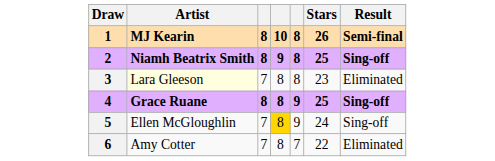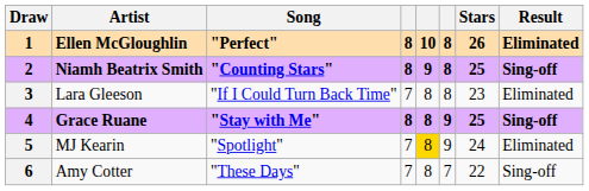 <table class="sortable wikitable plainrowheaders" style="margin: 1em auto 1em auto;">
 <tr>
 <th scope="col">Draw</th>
 <th scope="col">Artist</th>
+<th scope="col">Song </th>
 <th><small></small></th>
 <th><small></small></th>
 <th><small></small></th>
 <th scope="col">Stars</th>
 <th scope="col">Result</th>
 </tr>
 <tr style="font-weight: bold; background: navajowhite;">
 <th scope="row" style="text-align:center; font-weight:bold; background:navajowhite">1</th>
-<td>MJ Kearin</td>
+<td>Ellen McGloughlin</td>
+<td>"Perfect" </td>
 <td align="center">8</td>
 <td align="center">10</td>
 <td align="center">8</td>
 <td align="center">26</td>
-<td>Semi-final</td>
+<td>Eliminated</td>
 </tr>
 <tr style="font-weight: bold; background: #E0B0FF;">
 <th scope="row" style="text-align:center; font-weight:bold; background:#E0B0FF">2</th>
 <td>Niamh Beatrix Smith</td>
+<td>"<a href='#'>Counting Stars</a>" </td>
 <td align="center">8</td>
 <td align="center">9</td>
 <td align="center">8</td>
 <td align="center">25</td>
 <td>Sing-off</td>
 </tr>
 <tr>
 <th scope="row" style="text-align:center;">3</th>
-<td style="background: lightyellow;">Lara Gleeson</td>
+<td>Lara Gleeson</td>
+<td>"<a href='#'>If I Could Turn Back Time</a>" </td>
 <td align="center">7</td>
 <td align="center">8</td>
 <td align="center">8</td>
 <td align="center">23</td>
 <td>Eliminated</td>
 </tr>
 <tr style="font-weight: bold; background: #E0B0FF;">
 <th scope="row" style="text-align:center; background:#E0B0FF"><strong>4</strong></th>
 <td>Grace Ruane</td>
+<td>"<a href='#'>Stay with Me</a>" </td>
 <td align="center">8</td>
 <td align="center">8</td>
 <td align="center">9</td>
 <td align="center">25</td>
 <td>Sing-off</td>
 </tr>
 <tr>
 <th scope="row" style="text-align:center;">5</th>
-<td>Ellen McGloughlin</td>
+<td>MJ Kearin</td>
+<td>"<a href='#'>Spotlight</a>" </td>
 <td align="center">7</td>
 <td align="center" style="background: gold;">8</td>
 <td align="center">9</td>
 <td align="center">24</td>
-<td>Sing-off</td>
+<td>Eliminated</td>
 </tr>
 <tr>
 <th scope="row" style="text-align:center;">6</th>
 <td>Amy Cotter</td>
+<td>"<a href='#'>These Days</a>" </td>
 <td align="center">7</td>
 <td align="center">8</td>
 <td align="center">7</td>
 <td align="center">22</td>
-<td>Eliminated</td>
+<td>Sing-off</td>
 </tr>
 </table>
